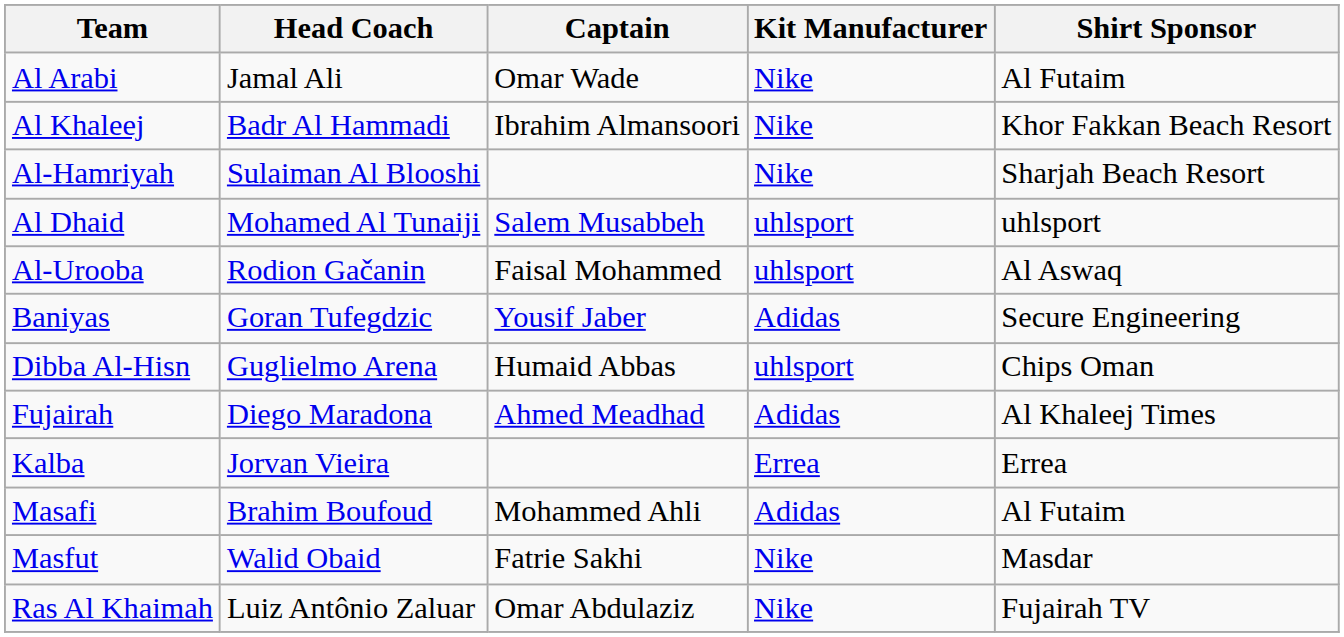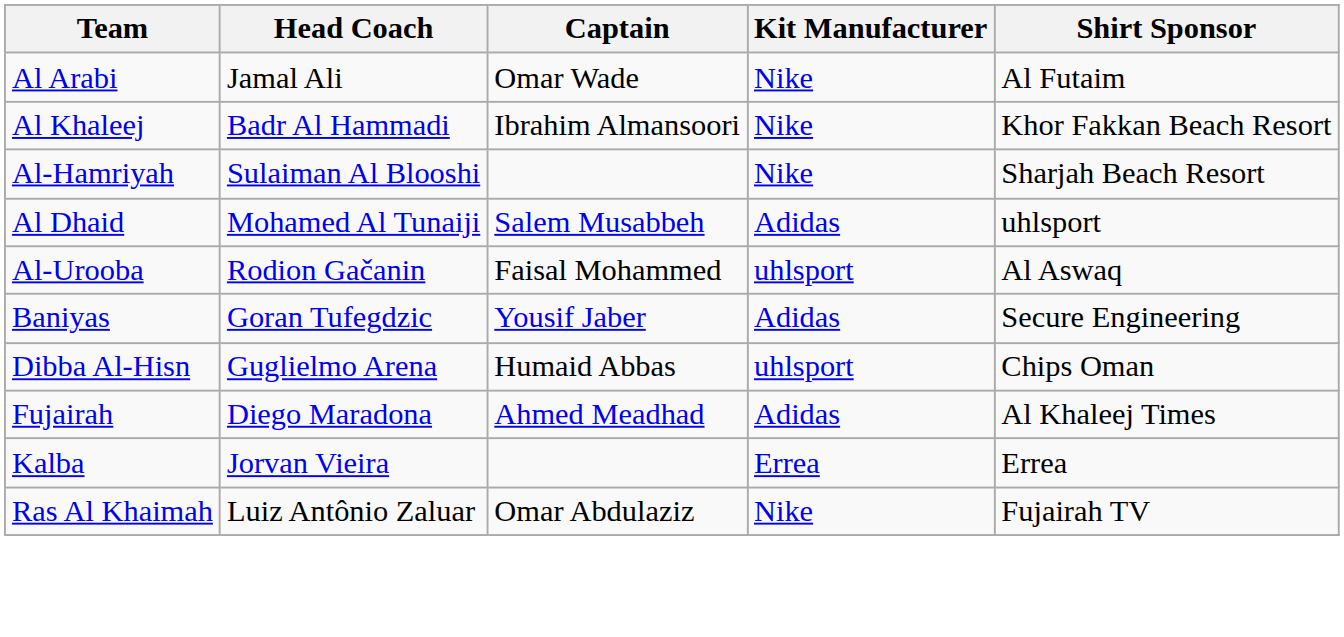 <table class="wikitable sortable" style="text-align: left;">
 <tr>
 <th>Team</th>
 <th>Head Coach</th>
 <th>Captain</th>
 <th>Kit Manufacturer</th>
 <th>Shirt Sponsor</th>
 </tr>
 <tr>
 <td><a href='#'>Al Arabi</a></td>
 <td> Jamal Ali</td>
 <td> Omar Wade</td>
 <td><a href='#'>Nike</a></td>
 <td>Al Futaim</td>
 </tr>
 <tr>
 <td><a href='#'>Al Khaleej</a></td>
 <td> <a href='#'>Badr Al Hammadi</a></td>
 <td> Ibrahim Almansoori</td>
 <td><a href='#'>Nike</a></td>
 <td>Khor Fakkan Beach Resort</td>
 </tr>
 <tr>
 <td><a href='#'>Al-Hamriyah</a></td>
 <td> <a href='#'>Sulaiman Al Blooshi</a></td>
 <td></td>
 <td><a href='#'>Nike</a></td>
 <td>Sharjah Beach Resort</td>
 </tr>
 <tr>
 <td><a href='#'>Al Dhaid</a></td>
 <td> <a href='#'>Mohamed Al Tunaiji</a></td>
 <td> <a href='#'>Salem Musabbeh</a></td>
-<td><a href='#'>uhlsport</a></td>
+<td><a href='#'>Adidas</a></td>
 <td>uhlsport</td>
 </tr>
 <tr>
 <td><a href='#'>Al-Urooba</a></td>
 <td> <a href='#'>Rodion Gačanin</a></td>
 <td> Faisal Mohammed</td>
 <td><a href='#'>uhlsport</a></td>
 <td>Al Aswaq</td>
 </tr>
 <tr>
 <td><a href='#'>Baniyas</a></td>
 <td>  <a href='#'>Goran Tufegdzic</a></td>
 <td> <a href='#'>Yousif Jaber</a></td>
 <td><a href='#'>Adidas</a></td>
 <td>Secure Engineering</td>
 </tr>
 <tr>
 <td><a href='#'>Dibba Al-Hisn</a></td>
 <td> <a href='#'>Guglielmo Arena</a></td>
 <td> Humaid Abbas</td>
 <td><a href='#'>uhlsport</a></td>
 <td>Chips Oman</td>
 </tr>
 <tr>
 <td><a href='#'>Fujairah</a></td>
 <td> <a href='#'>Diego Maradona</a></td>
 <td> <a href='#'>Ahmed Meadhad</a></td>
 <td><a href='#'>Adidas</a></td>
 <td>Al Khaleej Times</td>
 </tr>
 <tr>
 <td><a href='#'>Kalba</a></td>
 <td> <a href='#'>Jorvan Vieira</a></td>
 <td></td>
 <td><a href='#'>Errea</a></td>
 <td>Errea</td>
 </tr>
 <tr>
-<td><a href='#'>Masafi</a></td>
-<td> <a href='#'>Brahim Boufoud</a></td>
-<td> Mohammed Ahli</td>
-<td><a href='#'>Adidas</a></td>
-<td>Al Futaim</td>
-</tr>
-<tr>
-<td><a href='#'>Masfut</a></td>
-<td> <a href='#'>Walid Obaid</a></td>
-<td> Fatrie Sakhi</td>
-<td><a href='#'>Nike</a></td>
-<td>Masdar</td>
-</tr>
-<tr>
 <td><a href='#'>Ras Al Khaimah</a></td>
 <td> Luiz Antônio Zaluar</td>
 <td> Omar Abdulaziz</td>
 <td><a href='#'>Nike</a></td>
 <td>Fujairah TV</td>
 </tr>
 </table>
